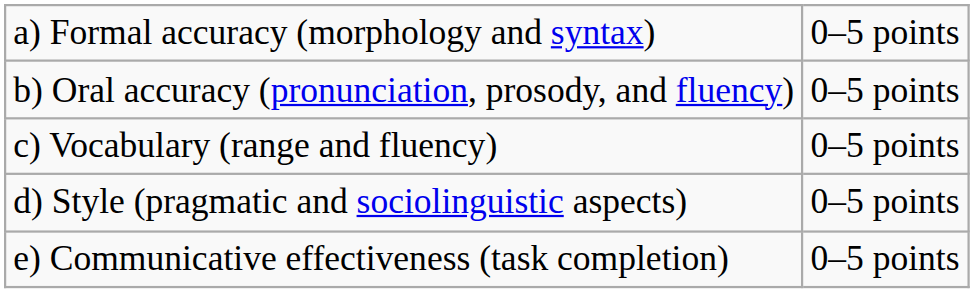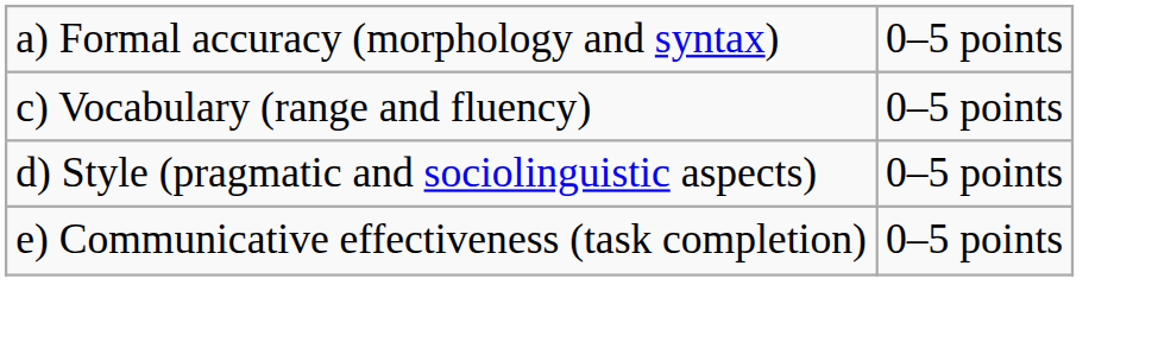 <table class="wikitable">
 <tr>
 <td>a) Formal accuracy (morphology and <a href='#'>syntax</a>)</td>
-<td>0–5 points</td>
-</tr>
-<tr>
-<td>b) Oral accuracy (<a href='#'>pronunciation</a>, prosody, and <a href='#'>fluency</a>)</td>
 <td>0–5 points</td>
 </tr>
 <tr>
 <td>c) Vocabulary (range and fluency)</td>
 <td>0–5 points</td>
 </tr>
 <tr>
 <td>d) Style (pragmatic and <a href='#'>sociolinguistic</a> aspects)</td>
 <td>0–5 points</td>
 </tr>
 <tr>
 <td>e) Communicative effectiveness (task completion)</td>
 <td>0–5 points</td>
 </tr>
 </table>
